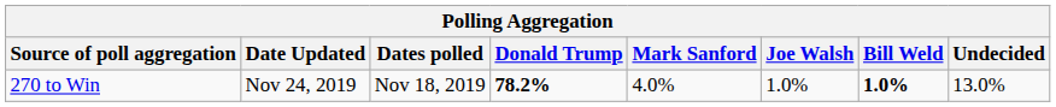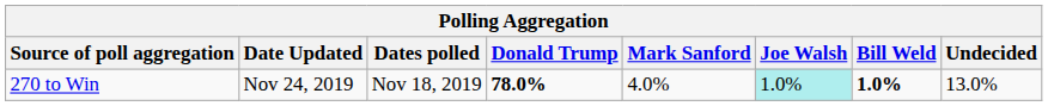 <table class="wikitable">
 <tr>
 <th colspan="8">Polling Aggregation</th>
 </tr>
 <tr>
 <th>Source of poll aggregation</th>
 <th>Date Updated</th>
 <th>Dates polled</th>
 <th><a href='#'>Donald Trump</a></th>
 <th><a href='#'>Mark Sanford</a></th>
 <th><a href='#'>Joe Walsh</a></th>
 <th><a href='#'>Bill Weld</a></th>
 <th>Undecided</th>
 </tr>
 <tr>
 <td><a href='#'>270 to Win</a></td>
 <td>Nov 24, 2019</td>
 <td>Nov 18, 2019</td>
-<td><strong>78.2%</strong></td>
+<td><strong>78.0%</strong></td>
 <td>4.0%</td>
-<td>1.0%</td>
+<td style="background: paleturquoise;">1.0%</td>
 <td><strong>1.0%</strong></td>
 <td>13.0%</td>
 </tr>
 </table>
